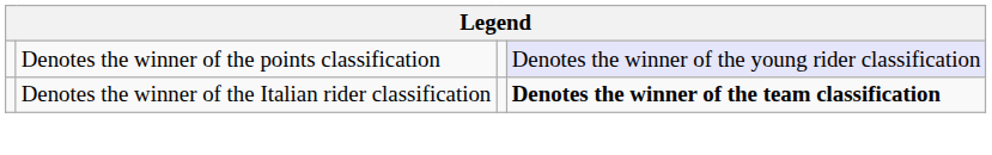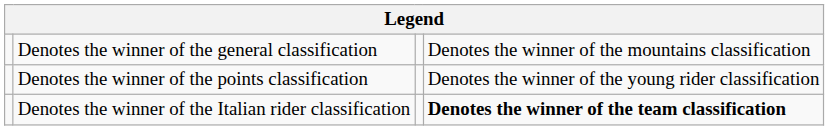 <table class="wikitable">
 <tr>
 <th colspan="4">Legend</th>
 </tr>
 <tr>
 <td></td>
+<td>Denotes the winner of the general classification</td>
+<td></td>
+<td>Denotes the winner of the mountains classification</td>
+</tr>
+<tr>
+<td></td>
 <td>Denotes the winner of the points classification</td>
 <td></td>
-<td style="background: lavender;">Denotes the winner of the young rider classification</td>
+<td>Denotes the winner of the young rider classification</td>
 </tr>
 <tr>
 <td></td>
 <td>Denotes the winner of the Italian rider classification</td>
 <td></td>
 <td><strong>Denotes the winner of the team classification</strong></td>
 </tr>
 </table>
